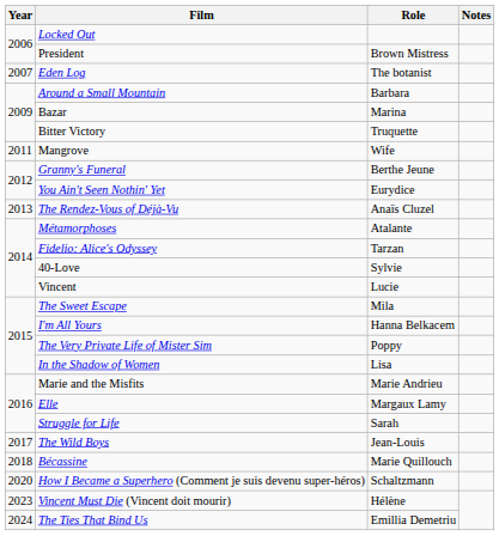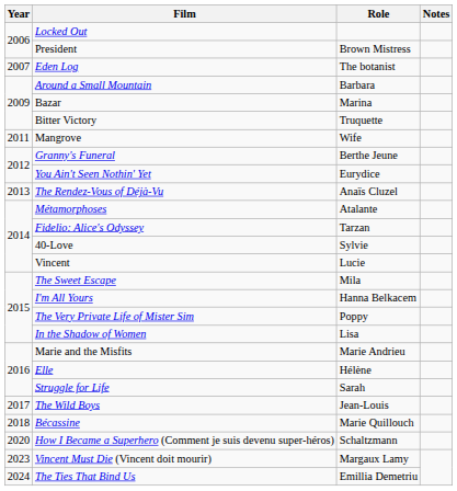 <table class="wikitable">
 <tr>
 <th>Year</th>
 <th>Film</th>
 <th>Role</th>
 <th>Notes</th>
 </tr>
 <tr>
 <td rowspan=2>2006</td>
 <td><em><a href='#'>Locked Out</a></em></td>
 <td></td>
 <td></td>
 </tr>
 <tr>
 <td>President</td>
 <td>Brown Mistress</td>
 <td></td>
 </tr>
 <tr>
 <td>2007</td>
 <td><em><a href='#'>Eden Log</a></em></td>
 <td>The botanist</td>
 <td></td>
 </tr>
 <tr>
 <td rowspan=3>2009</td>
 <td><em><a href='#'>Around a Small Mountain</a></em></td>
 <td>Barbara</td>
 <td></td>
 </tr>
 <tr>
 <td>Bazar</td>
 <td>Marina</td>
 <td></td>
 </tr>
 <tr>
 <td>Bitter Victory</td>
 <td>Truquette</td>
 <td></td>
 </tr>
 <tr>
 <td>2011</td>
 <td>Mangrove</td>
 <td>Wife</td>
 <td></td>
 </tr>
 <tr>
 <td rowspan=2>2012</td>
 <td><em><a href='#'>Granny's Funeral</a></em></td>
 <td>Berthe Jeune</td>
 <td></td>
 </tr>
 <tr>
 <td><em><a href='#'>You Ain't Seen Nothin' Yet</a></em></td>
 <td>Eurydice</td>
 <td></td>
 </tr>
 <tr>
 <td>2013</td>
 <td><em><a href='#'>The Rendez-Vous of Déjà-Vu</a></em></td>
 <td>Anaïs Cluzel</td>
 <td></td>
 </tr>
 <tr>
 <td rowspan=4>2014</td>
 <td><em><a href='#'>Métamorphoses</a></em></td>
 <td>Atalante</td>
 <td></td>
 </tr>
 <tr>
 <td><em><a href='#'>Fidelio: Alice's Odyssey</a></em></td>
 <td>Tarzan</td>
 <td></td>
 </tr>
 <tr>
 <td>40-Love</td>
 <td>Sylvie</td>
 <td></td>
 </tr>
 <tr>
 <td>Vincent</td>
 <td>Lucie</td>
 <td></td>
 </tr>
 <tr>
 <td rowspan=4>2015</td>
 <td><em><a href='#'>The Sweet Escape</a></em></td>
 <td>Mila</td>
 <td></td>
 </tr>
 <tr>
 <td><em><a href='#'>I'm All Yours</a></em></td>
 <td>Hanna Belkacem</td>
 <td></td>
 </tr>
 <tr>
 <td><em><a href='#'>The Very Private Life of Mister Sim</a></em></td>
 <td>Poppy</td>
 <td></td>
 </tr>
 <tr>
 <td><em><a href='#'>In the Shadow of Women</a></em></td>
 <td>Lisa</td>
 <td></td>
 </tr>
 <tr>
 <td rowspan=3>2016</td>
 <td>Marie and the Misfits</td>
 <td>Marie Andrieu</td>
 <td></td>
 </tr>
 <tr>
 <td><em><a href='#'>Elle</a></em></td>
-<td>Margaux Lamy</td>
+<td>Hélène</td>
 <td></td>
 </tr>
 <tr>
 <td><em><a href='#'>Struggle for Life</a></em></td>
 <td>Sarah</td>
 <td></td>
 </tr>
 <tr>
 <td>2017</td>
 <td><em><a href='#'>The Wild Boys</a></em></td>
 <td>Jean-Louis</td>
 <td></td>
 </tr>
 <tr>
 <td>2018</td>
 <td><em><a href='#'>Bécassine</a></em></td>
 <td>Marie Quillouch</td>
 <td></td>
 </tr>
 <tr>
 <td>2020</td>
 <td><em><a href='#'>How I Became a Superhero</a></em> (Comment je suis devenu super-héros)</td>
 <td>Schaltzmann</td>
 <td></td>
 </tr>
 <tr>
 <td>2023</td>
 <td><em><a href='#'>Vincent Must Die</a></em> (Vincent doit mourir)</td>
-<td>Hélène</td>
+<td>Margaux Lamy</td>
 </tr>
 <tr>
 <td>2024</td>
 <td><em><a href='#'>The Ties That Bind Us</a></em></td>
 <td>Emillia Demetriu</td>
 </tr>
 </table>
